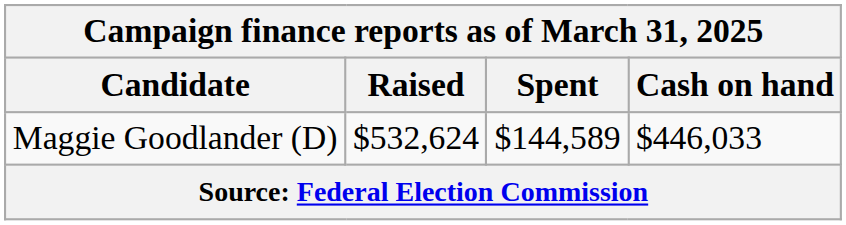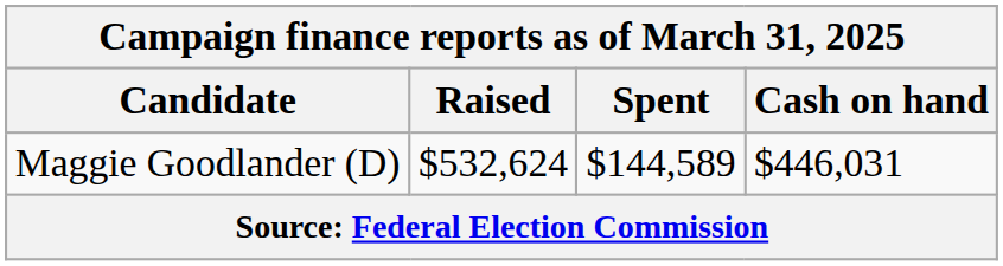 <table class="wikitable sortable">
 <tr>
 <th colspan=4>Campaign finance reports as of March 31, 2025</th>
 </tr>
 <tr style="text-align:center;">
 <th>Candidate</th>
 <th>Raised</th>
 <th>Spent</th>
 <th>Cash on hand</th>
 </tr>
 <tr>
 <td>Maggie Goodlander (D)</td>
 <td>$532,624</td>
 <td>$144,589</td>
-<td>$446,033</td>
+<td>$446,031</td>
 </tr>
 <tr>
 <th colspan="4"><small>Source: <a href='#'>Federal Election Commission</a></small></th>
 </tr>
 </table>
